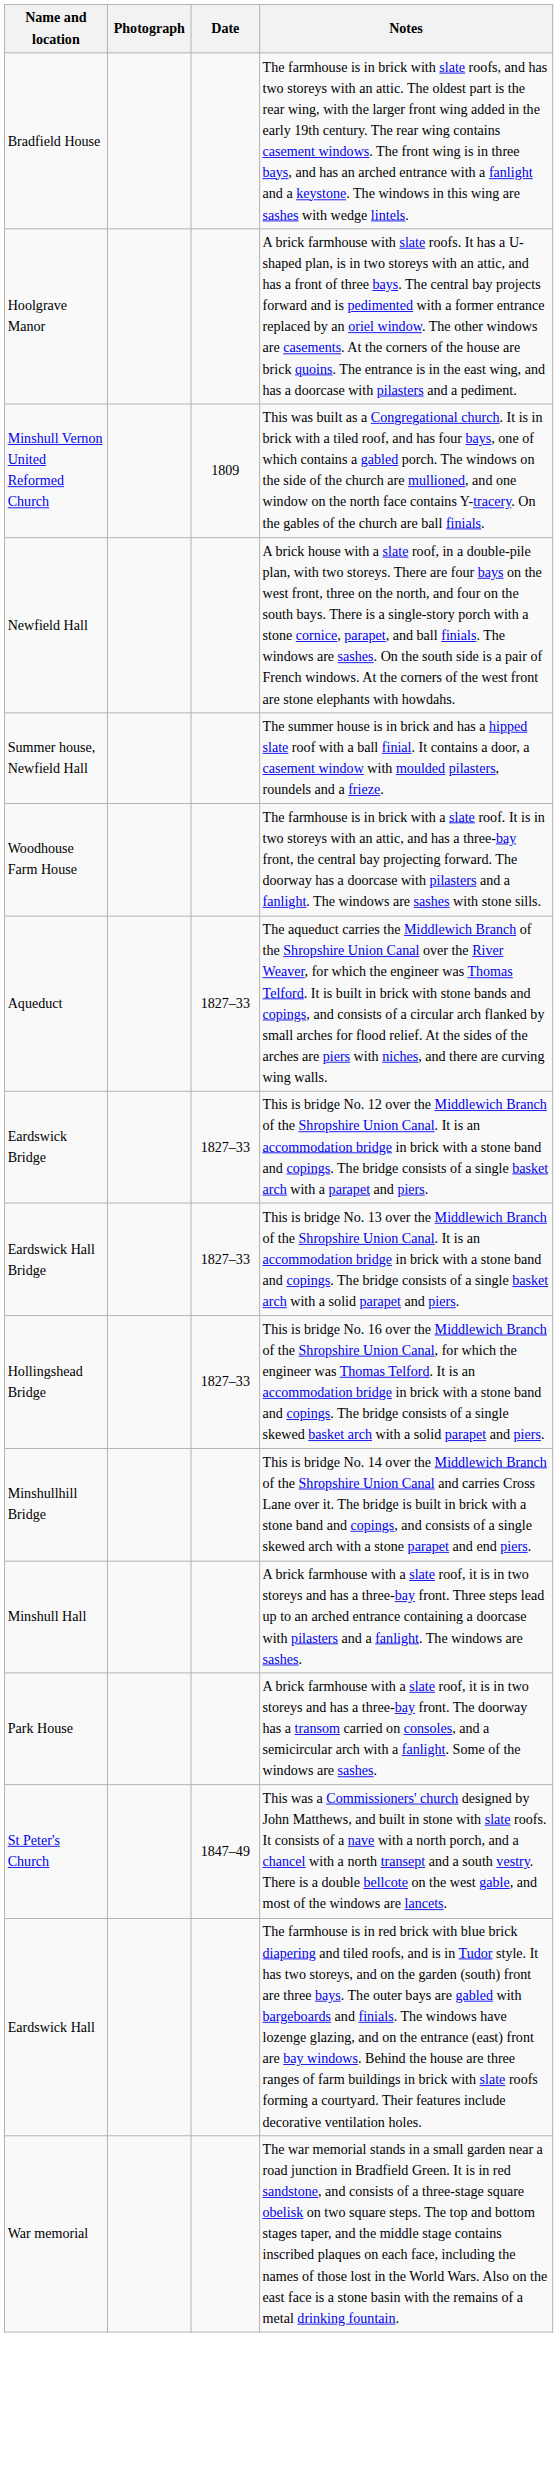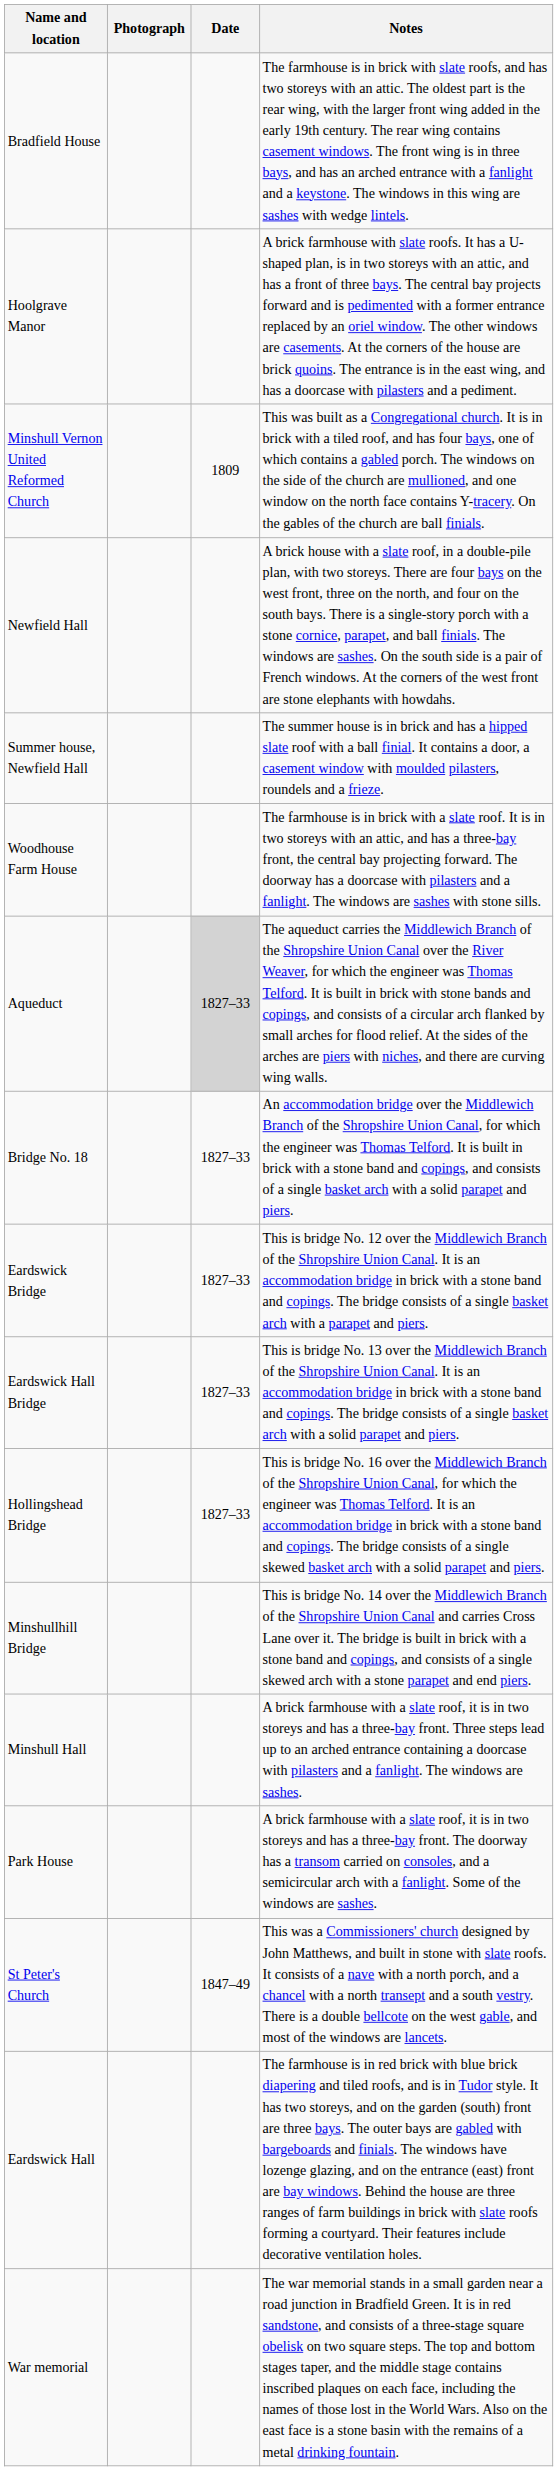 <table class="wikitable sortable plainrowheaders" style="width:100%;border:0px;text-align:left;line-height:150%;">
 <tr>
 <th scope="col" style="width:150px">Name and location</th>
 <th scope="col" style="width:100px" class="unsortable">Photograph</th>
 <th scope="col" style="width:120px">Date</th>
 <th scope="col" style="width:700px" class="unsortable">Notes</th>
 </tr>
 <tr>
 <td>Bradfield House<br><small></small></td>
 <td></td>
 <td align="center"></td>
 <td>The farmhouse is in brick with <a href='#'>slate</a> roofs, and has two storeys with an attic. The oldest part is the rear wing, with the larger front wing added in the early 19th century. The rear wing contains <a href='#'>casement windows</a>. The front wing is in three <a href='#'>bays</a>, and has an arched entrance with a <a href='#'>fanlight</a> and a <a href='#'>keystone</a>. The windows in this wing are <a href='#'>sashes</a> with wedge <a href='#'>lintels</a>.</td>
 </tr>
 <tr>
 <td>Hoolgrave Manor<br><small></small></td>
 <td></td>
 <td align="center"></td>
 <td>A brick farmhouse with <a href='#'>slate</a> roofs. It has a U-shaped plan, is in two storeys with an attic, and has a front of three <a href='#'>bays</a>. The central bay projects forward and is <a href='#'>pedimented</a> with a former entrance replaced by an <a href='#'>oriel window</a>. The other windows are <a href='#'>casements</a>. At the corners of the house are brick <a href='#'>quoins</a>. The entrance is in the east wing, and has a doorcase with <a href='#'>pilasters</a> and a pediment.</td>
 </tr>
 <tr>
 <td><a href='#'>Minshull Vernon United Reformed Church</a><br><small></small></td>
 <td></td>
 <td align="center">1809</td>
 <td>This was built as a <a href='#'>Congregational church</a>. It is in brick with a tiled roof, and has four <a href='#'>bays</a>, one of which contains a <a href='#'>gabled</a> porch. The windows on the side of the church are <a href='#'>mullioned</a>, and one window on the north face contains Y-<a href='#'>tracery</a>. On the gables of the church are ball <a href='#'>finials</a>.</td>
 </tr>
 <tr>
 <td>Newfield Hall<br><small></small></td>
 <td></td>
 <td align="center"></td>
 <td>A brick house with a <a href='#'>slate</a> roof, in a double-pile plan, with two storeys. There are four <a href='#'>bays</a> on the west front, three on the north, and four on the south bays. There is a single-story porch with a stone <a href='#'>cornice</a>, <a href='#'>parapet</a>, and ball <a href='#'>finials</a>. The windows are <a href='#'>sashes</a>. On the south side is a pair of French windows. At the corners of the west front are stone elephants with howdahs.</td>
 </tr>
 <tr>
 <td>Summer house,<br>Newfield Hall<br><small></small></td>
 <td></td>
 <td align="center"></td>
 <td>The summer house is in brick and has a <a href='#'>hipped</a> <a href='#'>slate</a> roof with a ball <a href='#'>finial</a>. It contains a door, a <a href='#'>casement window</a> with <a href='#'>moulded</a> <a href='#'>pilasters</a>, roundels and a <a href='#'>frieze</a>.</td>
 </tr>
 <tr>
 <td>Woodhouse Farm House<br><small></small></td>
 <td></td>
 <td align="center"></td>
 <td>The farmhouse is in brick with a <a href='#'>slate</a> roof. It is in two storeys with an attic, and has a three-<a href='#'>bay</a> front, the central bay projecting forward. The doorway has a doorcase with <a href='#'>pilasters</a> and a <a href='#'>fanlight</a>. The windows are <a href='#'>sashes</a> with stone sills.</td>
 </tr>
 <tr>
 <td>Aqueduct<br><small></small></td>
 <td></td>
+<td align="center" style="background: lightgrey;">1827–33</td>
+<td>The aqueduct carries the <a href='#'>Middlewich Branch</a> of the <a href='#'>Shropshire Union Canal</a> over the <a href='#'>River Weaver</a>, for which the engineer was <a href='#'>Thomas Telford</a>. It is built in brick with stone bands and <a href='#'>copings</a>, and consists of a circular arch flanked by small arches for flood relief. At the sides of the arches are <a href='#'>piers</a> with <a href='#'>niches</a>, and there are curving wing walls.</td>
+</tr>
+<tr>
+<td>Bridge No. 18<br><small></small></td>
+<td></td>
 <td align="center">1827–33</td>
-<td>The aqueduct carries the <a href='#'>Middlewich Branch</a> of the <a href='#'>Shropshire Union Canal</a> over the <a href='#'>River Weaver</a>, for which the engineer was <a href='#'>Thomas Telford</a>. It is built in brick with stone bands and <a href='#'>copings</a>, and consists of a circular arch flanked by small arches for flood relief. At the sides of the arches are <a href='#'>piers</a> with <a href='#'>niches</a>, and there are curving wing walls.</td>
+<td>An <a href='#'>accommodation bridge</a> over the <a href='#'>Middlewich Branch</a> of the <a href='#'>Shropshire Union Canal</a>, for which the engineer was <a href='#'>Thomas Telford</a>. It is built in brick with a stone band and <a href='#'>copings</a>, and consists of a single <a href='#'>basket arch</a> with a solid <a href='#'>parapet</a> and <a href='#'>piers</a>.</td>
 </tr>
 <tr>
 <td>Eardswick Bridge<br><small></small></td>
 <td></td>
 <td align="center">1827–33</td>
 <td>This is bridge No. 12 over the <a href='#'>Middlewich Branch</a> of the <a href='#'>Shropshire Union Canal</a>. It is an <a href='#'>accommodation bridge</a> in brick with a stone band and <a href='#'>copings</a>. The bridge consists of a single <a href='#'>basket arch</a> with a <a href='#'>parapet</a> and <a href='#'>piers</a>.</td>
 </tr>
 <tr>
 <td>Eardswick Hall Bridge<br><small></small></td>
 <td></td>
 <td align="center">1827–33</td>
 <td>This is bridge No. 13 over the <a href='#'>Middlewich Branch</a> of the <a href='#'>Shropshire Union Canal</a>. It is an <a href='#'>accommodation bridge</a> in brick with a stone band and <a href='#'>copings</a>. The bridge consists of a single <a href='#'>basket arch</a> with a solid <a href='#'>parapet</a> and <a href='#'>piers</a>.</td>
 </tr>
 <tr>
 <td>Hollingshead Bridge<br><small></small></td>
 <td></td>
 <td align="center">1827–33</td>
 <td>This is bridge No. 16 over the <a href='#'>Middlewich Branch</a> of the <a href='#'>Shropshire Union Canal</a>, for which the engineer was <a href='#'>Thomas Telford</a>. It is an <a href='#'>accommodation bridge</a> in brick with a stone band and <a href='#'>copings</a>. The bridge consists of a single skewed <a href='#'>basket arch</a> with a solid <a href='#'>parapet</a> and <a href='#'>piers</a>.</td>
 </tr>
 <tr>
 <td>Minshullhill Bridge<br><small></small></td>
 <td></td>
 <td align="center"></td>
 <td>This is bridge No. 14 over the <a href='#'>Middlewich Branch</a> of the <a href='#'>Shropshire Union Canal</a> and carries Cross Lane over it. The bridge is built in brick with a stone band and <a href='#'>copings</a>, and consists of a single skewed arch with a stone <a href='#'>parapet</a> and end <a href='#'>piers</a>.</td>
 </tr>
 <tr>
 <td>Minshull Hall<br><small></small></td>
 <td></td>
 <td align="center"></td>
 <td>A brick farmhouse with a <a href='#'>slate</a> roof, it is in two storeys and has a three-<a href='#'>bay</a> front. Three steps lead up to an arched entrance containing a doorcase with <a href='#'>pilasters</a> and a <a href='#'>fanlight</a>. The windows are <a href='#'>sashes</a>.</td>
 </tr>
 <tr>
 <td>Park House<br><small></small></td>
 <td></td>
 <td align="center"></td>
 <td>A brick farmhouse with a <a href='#'>slate</a> roof, it is in two storeys and has a three-<a href='#'>bay</a> front. The doorway has a <a href='#'>transom</a> carried on <a href='#'>consoles</a>, and a semicircular arch with a <a href='#'>fanlight</a>. Some of the windows are <a href='#'>sashes</a>.</td>
 </tr>
 <tr>
 <td><a href='#'>St Peter's Church</a><br><small></small></td>
 <td></td>
 <td align="center">1847–49</td>
 <td>This was a <a href='#'>Commissioners' church</a> designed by John Matthews, and built in stone with <a href='#'>slate</a> roofs. It consists of a <a href='#'>nave</a> with a north porch, and a <a href='#'>chancel</a> with a north <a href='#'>transept</a> and a south <a href='#'>vestry</a>. There is a double <a href='#'>bellcote</a> on the west <a href='#'>gable</a>, and most of the windows are <a href='#'>lancets</a>.</td>
 </tr>
 <tr>
 <td>Eardswick Hall<br><small></small></td>
 <td></td>
 <td align="center"></td>
 <td>The farmhouse is in red brick with blue brick <a href='#'>diapering</a> and tiled roofs, and is in <a href='#'>Tudor</a> style. It has two storeys, and on the garden (south) front are three <a href='#'>bays</a>. The outer bays are <a href='#'>gabled</a> with <a href='#'>bargeboards</a> and <a href='#'>finials</a>. The windows have lozenge glazing, and on the entrance (east) front are <a href='#'>bay windows</a>. Behind the house are three ranges of farm buildings in brick with <a href='#'>slate</a> roofs forming a courtyard. Their features include decorative ventilation holes.</td>
 </tr>
 <tr>
 <td>War memorial<br><small></small></td>
 <td></td>
 <td align="center"></td>
 <td>The war memorial stands in a small garden near a road junction in Bradfield Green. It is in red <a href='#'>sandstone</a>, and consists of a three-stage square <a href='#'>obelisk</a> on two square steps. The top and bottom stages taper, and the middle stage contains inscribed plaques on each face, including the names of those lost in the World Wars. Also on the east face is a stone basin with the remains of a metal <a href='#'>drinking fountain</a>.</td>
 </tr>
 <tr>
 </tr>
 </table>
